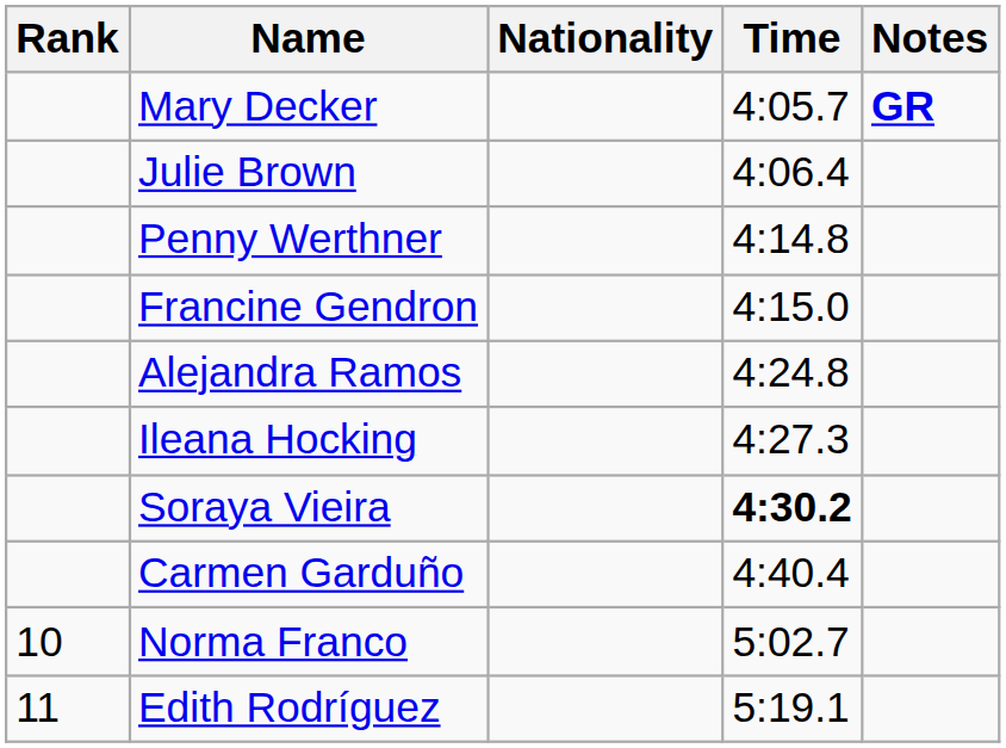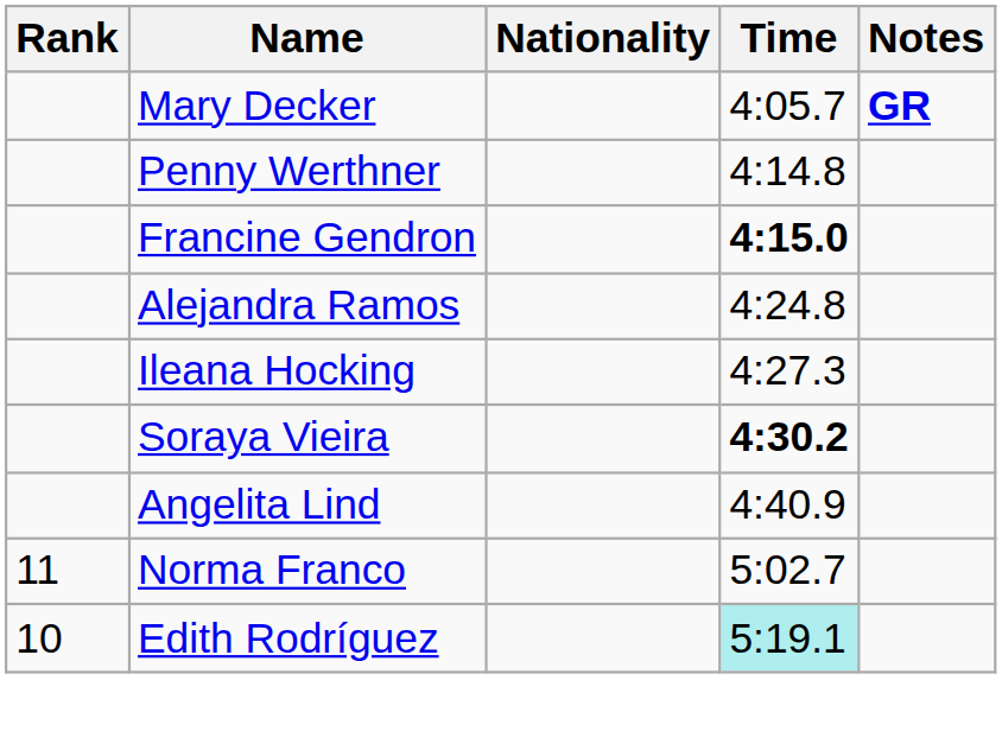 <table class="wikitable sortable">
 <tr>
 <th>Rank</th>
 <th>Name</th>
 <th>Nationality</th>
 <th>Time</th>
 <th>Notes</th>
 </tr>
 <tr>
 <td></td>
 <td><a href='#'>Mary Decker</a></td>
 <td></td>
 <td>4:05.7</td>
 <td><strong><a href='#'>GR</a></strong></td>
 </tr>
 <tr>
 <td></td>
-<td><a href='#'>Julie Brown</a></td>
-<td></td>
-<td>4:06.4</td>
-<td></td>
-</tr>
-<tr>
-<td></td>
 <td><a href='#'>Penny Werthner</a></td>
 <td></td>
 <td>4:14.8</td>
 <td></td>
 </tr>
 <tr>
 <td></td>
 <td><a href='#'>Francine Gendron</a></td>
 <td></td>
-<td>4:15.0</td>
+<td><strong>4:15.0</strong></td>
 <td></td>
 </tr>
 <tr>
 <td></td>
 <td><a href='#'>Alejandra Ramos</a></td>
 <td></td>
 <td>4:24.8</td>
 <td></td>
 </tr>
 <tr>
 <td></td>
 <td><a href='#'>Ileana Hocking</a></td>
 <td></td>
 <td>4:27.3</td>
 <td></td>
 </tr>
 <tr>
 <td></td>
 <td><a href='#'>Soraya Vieira</a></td>
 <td></td>
 <td><strong>4:30.2</strong></td>
 <td></td>
 </tr>
 <tr>
 <td></td>
-<td><a href='#'>Carmen Garduño</a></td>
+<td><a href='#'>Angelita Lind</a></td>
 <td></td>
-<td>4:40.4</td>
+<td>4:40.9</td>
 <td></td>
 </tr>
 <tr>
-<td>10</td>
+<td>11</td>
 <td><a href='#'>Norma Franco</a></td>
 <td></td>
 <td>5:02.7</td>
 <td></td>
 </tr>
 <tr>
-<td>11</td>
+<td>10</td>
 <td><a href='#'>Edith Rodríguez</a></td>
 <td></td>
-<td>5:19.1</td>
+<td style="background: paleturquoise;">5:19.1</td>
 <td></td>
 </tr>
 </table>
